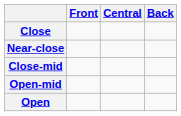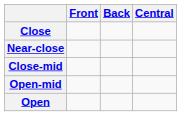 <table class="wikitable" style="text-align:center">
 <tr>
 <th></th>
 <th><a href='#'>Front</a></th>
+<th><a href='#'>Back</a></th>
 <th><a href='#'>Central</a></th>
-<th><a href='#'>Back</a></th>
 </tr>
 <tr>
 <th><a href='#'>Close</a></th>
 <td> </td>
+<td> </td>
 <td></td>
-<td> </td>
 </tr>
 <tr>
 <th><a href='#'>Near-close</a></th>
 <td></td>
+<td> </td>
 <td></td>
-<td> </td>
 </tr>
 <tr>
 <th><a href='#'>Close-mid</a></th>
 <td> </td>
+<td> </td>
 <td></td>
-<td> </td>
 </tr>
 <tr>
 <th><a href='#'>Open-mid</a></th>
 <td> </td>
+<td> </td>
 <td></td>
-<td> </td>
 </tr>
 <tr>
 <th><a href='#'>Open</a></th>
 <td></td>
+<td></td>
 <td> </td>
-<td></td>
 </tr>
 </table>
